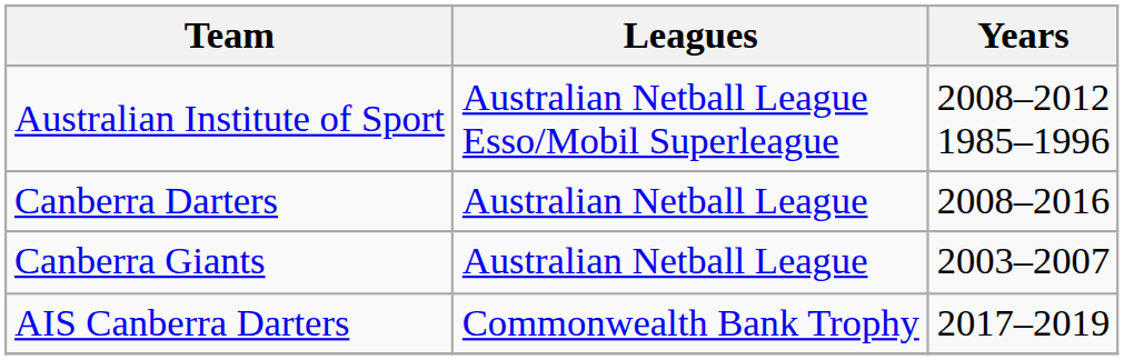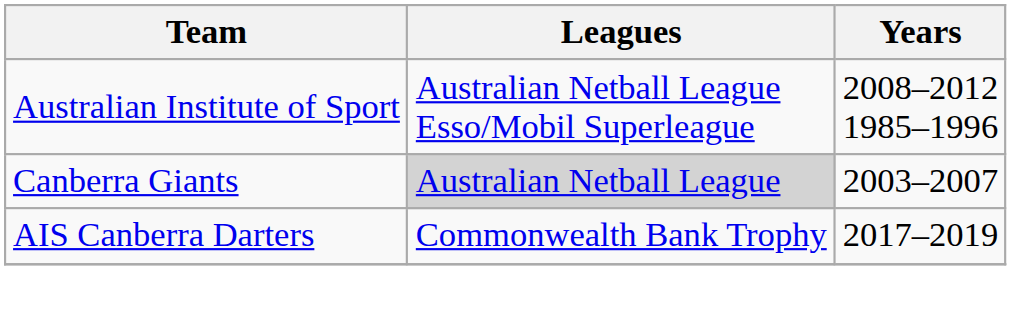 <table class="wikitable collapsible">
 <tr>
 <th>Team</th>
 <th>Leagues</th>
 <th>Years</th>
 </tr>
 <tr>
 <td><a href='#'>Australian Institute of Sport</a></td>
 <td><a href='#'>Australian Netball League</a><br><a href='#'>Esso/Mobil Superleague</a></td>
 <td>2008–2012<br>1985–1996</td>
 </tr>
 <tr>
-<td><a href='#'>Canberra Darters</a></td>
-<td><a href='#'>Australian Netball League</a></td>
-<td>2008–2016</td>
-</tr>
-<tr>
 <td><a href='#'>Canberra Giants</a></td>
-<td><a href='#'>Australian Netball League</a></td>
+<td style="background: lightgrey;"><a href='#'>Australian Netball League</a></td>
 <td>2003–2007</td>
 </tr>
 <tr>
 <td><a href='#'>AIS Canberra Darters</a></td>
 <td><a href='#'>Commonwealth Bank Trophy</a></td>
 <td>2017–2019</td>
 </tr>
 <tr>
 </tr>
 </table>
